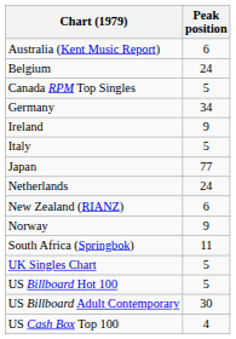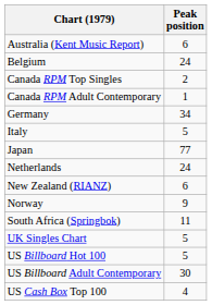 <table class="wikitable sortable">
 <tr>
 <th align="left">Chart (1979)</th>
 <th align="left">Peak<br>position</th>
 </tr>
 <tr>
 <td>Australia (<a href='#'>Kent Music Report</a>)</td>
 <td style="text-align:center;">6</td>
 </tr>
 <tr>
 <td>Belgium</td>
 <td style="text-align:center;">24</td>
 </tr>
 <tr>
 <td>Canada <a href='#'><em>RPM</em></a> Top Singles</td>
-<td style="text-align:center;">5</td>
+<td style="text-align:center;">2</td>
+</tr>
+<tr>
+<td>Canada <a href='#'><em>RPM</em></a> Adult Contemporary</td>
+<td style="text-align:center;">1</td>
 </tr>
 <tr>
 <td>Germany</td>
 <td style="text-align:center;">34</td>
-</tr>
-<tr>
-<td>Ireland</td>
-<td style="text-align:center;">9</td>
 </tr>
 <tr>
 <td>Italy</td>
 <td style="text-align:center;">5</td>
 </tr>
 <tr>
 <td>Japan</td>
 <td style="text-align:center;">77</td>
 </tr>
 <tr>
 <td>Netherlands</td>
 <td style="text-align:center;">24</td>
 </tr>
 <tr>
 <td>New Zealand (<a href='#'>RIANZ</a>)</td>
 <td style="text-align:center;">6</td>
 </tr>
 <tr>
 <td>Norway</td>
 <td style="text-align:center;">9</td>
 </tr>
 <tr>
 <td>South Africa (<a href='#'>Springbok</a>)</td>
 <td align="center">11</td>
 </tr>
 <tr>
 <td><a href='#'>UK Singles Chart</a></td>
 <td style="text-align:center;">5</td>
 </tr>
 <tr>
 <td>US <a href='#'><em>Billboard</em> Hot 100</a></td>
 <td style="text-align:center;">5</td>
 </tr>
 <tr>
 <td>US <em>Billboard</em> <a href='#'>Adult Contemporary</a></td>
 <td style="text-align:center;">30</td>
 </tr>
 <tr>
 <td>US <a href='#'><em>Cash Box</em></a> Top 100</td>
 <td style="text-align:center;">4</td>
 </tr>
 </table>
